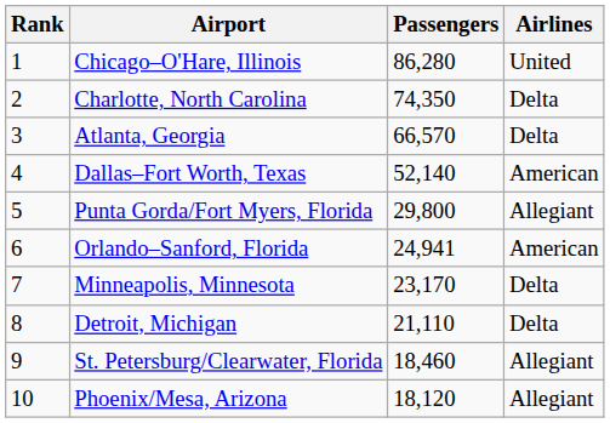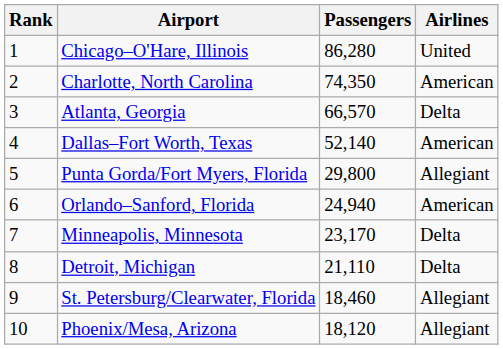 <table class="wikitable sortable" style="font-size:95%;">
 <tr>
 <th>Rank</th>
 <th>Airport</th>
 <th>Passengers</th>
 <th>Airlines</th>
 </tr>
 <tr>
 <td>1</td>
 <td> <a href='#'>Chicago–O'Hare, Illinois</a></td>
 <td>86,280</td>
 <td>United</td>
 </tr>
 <tr>
 <td>2</td>
 <td> <a href='#'>Charlotte, North Carolina</a></td>
 <td>74,350</td>
-<td>Delta</td>
+<td>American</td>
 </tr>
 <tr>
 <td>3</td>
 <td> <a href='#'>Atlanta, Georgia</a></td>
 <td>66,570</td>
 <td>Delta</td>
 </tr>
 <tr>
 <td>4</td>
 <td> <a href='#'>Dallas–Fort Worth, Texas</a></td>
 <td>52,140</td>
 <td>American</td>
 </tr>
 <tr>
 <td>5</td>
 <td> <a href='#'>Punta Gorda/Fort Myers, Florida</a></td>
 <td>29,800</td>
 <td>Allegiant</td>
 </tr>
 <tr>
 <td>6</td>
 <td> <a href='#'>Orlando–Sanford, Florida</a></td>
-<td>24,941</td>
+<td>24,940</td>
 <td>American</td>
 </tr>
 <tr>
 <td>7</td>
 <td> <a href='#'>Minneapolis, Minnesota</a></td>
 <td>23,170</td>
 <td>Delta</td>
 </tr>
 <tr>
 <td>8</td>
 <td> <a href='#'>Detroit, Michigan</a></td>
 <td>21,110</td>
 <td>Delta</td>
 </tr>
 <tr>
 <td>9</td>
 <td> <a href='#'>St. Petersburg/Clearwater, Florida</a></td>
 <td>18,460</td>
 <td>Allegiant</td>
 </tr>
 <tr>
 <td>10</td>
 <td> <a href='#'>Phoenix/Mesa, Arizona</a></td>
 <td>18,120</td>
 <td>Allegiant</td>
 </tr>
 </table>
